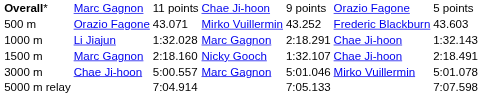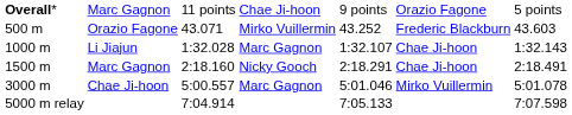 <table>
 <tr>
 <td><strong>Overall</strong>*</td>
 <td><a href='#'>Marc Gagnon</a> <br> </td>
 <td>11 points</td>
 <td><a href='#'>Chae Ji-hoon</a> <br> </td>
 <td>9 points</td>
 <td><a href='#'>Orazio Fagone</a> <br> </td>
 <td>5 points</td>
 </tr>
 <tr>
 <td>500 m</td>
 <td><a href='#'>Orazio Fagone</a> <br> </td>
 <td>43.071</td>
 <td><a href='#'>Mirko Vuillermin</a> <br> </td>
 <td>43.252</td>
 <td><a href='#'>Frederic Blackburn</a> <br> </td>
 <td>43.603</td>
 </tr>
 <tr>
 <td>1000 m</td>
 <td><a href='#'>Li Jiajun</a> <br> </td>
 <td>1:32.028</td>
 <td><a href='#'>Marc Gagnon</a> <br> </td>
-<td>2:18.291</td>
+<td>1:32.107</td>
 <td><a href='#'>Chae Ji-hoon</a> <br> </td>
 <td>1:32.143</td>
 </tr>
 <tr>
 <td>1500 m</td>
 <td><a href='#'>Marc Gagnon</a> <br> </td>
 <td>2:18.160</td>
 <td><a href='#'>Nicky Gooch</a> <br> </td>
-<td>1:32.107</td>
+<td>2:18.291</td>
 <td><a href='#'>Chae Ji-hoon</a> <br> </td>
 <td>2:18.491</td>
 </tr>
 <tr>
 <td>3000 m</td>
 <td><a href='#'>Chae Ji-hoon</a> <br> </td>
 <td>5:00.557</td>
 <td><a href='#'>Marc Gagnon</a> <br> </td>
 <td>5:01.046</td>
 <td><a href='#'>Mirko Vuillermin</a> <br> </td>
 <td>5:01.078</td>
 </tr>
 <tr>
 <td>5000 m relay</td>
 <td></td>
 <td>7:04.914</td>
 <td></td>
 <td>7:05.133</td>
 <td></td>
 <td>7:07.598</td>
 </tr>
 </table>
